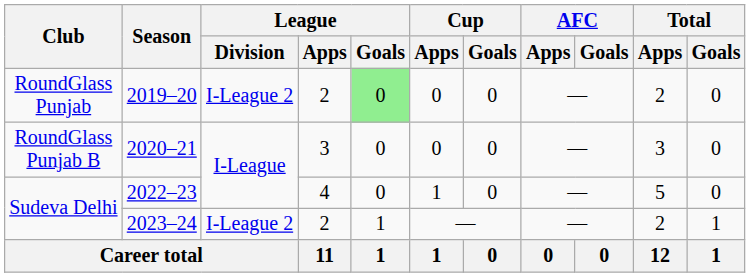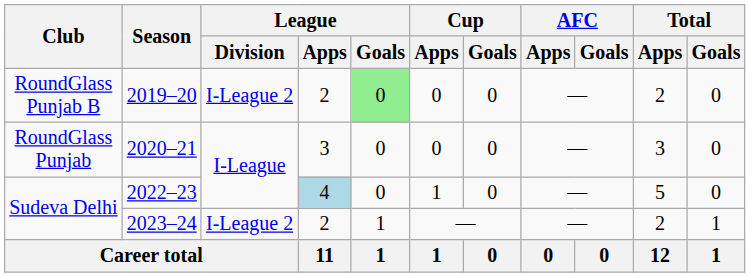 <table class="wikitable" style="text-align: center;">
 <tr>
 <th rowspan="2">Club</th>
 <th rowspan="2">Season</th>
 <th colspan="3">League</th>
 <th colspan="2">Cup</th>
 <th colspan="2"><a href='#'>AFC</a></th>
 <th colspan="2">Total</th>
 </tr>
 <tr>
 <th>Division</th>
 <th>Apps</th>
 <th>Goals</th>
 <th>Apps</th>
 <th>Goals</th>
 <th>Apps</th>
 <th>Goals</th>
 <th>Apps</th>
 <th>Goals</th>
 </tr>
 <tr>
-<td rowspan="1"><a href='#'>RoundGlass <br>Punjab</a></td>
+<td rowspan="1"><a href='#'>RoundGlass <br>Punjab B</a></td>
 <td><a href='#'>2019–20</a></td>
 <td rowspan="1"><a href='#'>I-League 2</a></td>
 <td>2</td>
 <td style="background: lightgreen;">0</td>
 <td>0</td>
 <td>0</td>
 <td colspan="2">—</td>
 <td>2</td>
 <td>0</td>
 </tr>
 <tr>
-<td rowspan="1"><a href='#'>RoundGlass <br>Punjab B</a></td>
+<td rowspan="1"><a href='#'>RoundGlass <br>Punjab</a></td>
 <td><a href='#'>2020–21</a></td>
 <td rowspan="2"><a href='#'>I-League</a></td>
 <td>3</td>
 <td>0</td>
 <td>0</td>
 <td>0</td>
 <td colspan="2">—</td>
 <td>3</td>
 <td>0</td>
 </tr>
 <tr>
 <td rowspan="2"><a href='#'>Sudeva Delhi</a></td>
 <td><a href='#'>2022–23</a></td>
-<td>4</td>
+<td style="background: lightblue;">4</td>
 <td>0</td>
 <td>1</td>
 <td>0</td>
 <td colspan="2">—</td>
 <td>5</td>
 <td>0</td>
 </tr>
 <tr>
 <td><a href='#'>2023–24</a></td>
 <td><a href='#'>I-League 2</a></td>
 <td>2</td>
 <td>1</td>
 <td colspan="2">—</td>
 <td colspan="2">—</td>
 <td>2</td>
 <td>1</td>
 </tr>
 <tr>
 <th colspan="3">Career total</th>
 <th>11</th>
 <th>1</th>
 <th>1</th>
 <th>0</th>
 <th>0</th>
 <th>0</th>
 <th>12</th>
 <th>1</th>
 </tr>
 </table>
